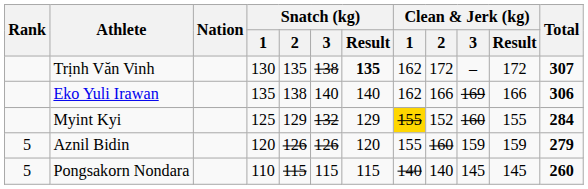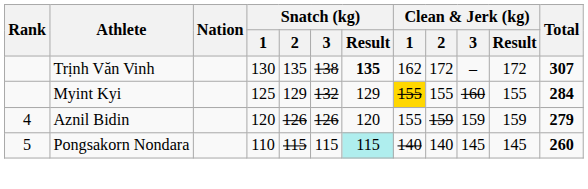 <table class="wikitable sortable" style="text-align:center;">
 <tr>
 <th rowspan=2>Rank</th>
 <th rowspan=2>Athlete</th>
 <th rowspan=2>Nation</th>
 <th colspan=4>Snatch (kg)</th>
 <th colspan=4>Clean & Jerk (kg)</th>
 <th rowspan=2>Total</th>
 </tr>
 <tr>
 <th>1</th>
 <th>2</th>
 <th>3</th>
 <th>Result</th>
 <th>1</th>
 <th>2</th>
 <th>3</th>
 <th>Result</th>
 </tr>
 <tr>
 <td></td>
 <td align=left>Trịnh Văn Vinh</td>
 <td align=left></td>
 <td>130</td>
 <td>135</td>
 <td><s>138</s></td>
 <td><strong>135</strong></td>
 <td>162</td>
 <td>172</td>
 <td>–</td>
 <td>172</td>
 <td><strong>307</strong></td>
 </tr>
 <tr>
 <td></td>
-<td align=left><a href='#'>Eko Yuli Irawan</a></td>
-<td align=left></td>
-<td>135</td>
-<td>138</td>
-<td>140</td>
-<td>140</td>
-<td>162</td>
-<td>166</td>
-<td><s>169</s></td>
-<td>166</td>
-<td><strong>306</strong></td>
-</tr>
-<tr>
-<td></td>
 <td align=left>Myint Kyi</td>
 <td align=left></td>
 <td>125</td>
 <td>129</td>
 <td><s>132</s></td>
 <td>129</td>
 <td style="background: gold;"><s>155</s></td>
-<td>152</td>
+<td>155</td>
 <td><s>160</s></td>
 <td>155</td>
 <td><strong>284</strong></td>
 </tr>
 <tr>
-<td>5</td>
+<td>4</td>
 <td align=left>Aznil Bidin</td>
 <td align=left></td>
 <td>120</td>
 <td><s>126</s></td>
 <td><s>126</s></td>
 <td>120</td>
 <td>155</td>
-<td><s>160</s></td>
+<td><s>159</s></td>
 <td>159</td>
 <td>159</td>
 <td><strong>279</strong></td>
 </tr>
 <tr>
 <td>5</td>
 <td align=left>Pongsakorn Nondara</td>
 <td align=left></td>
 <td>110</td>
 <td><s>115</s></td>
 <td>115</td>
-<td>115</td>
+<td style="background: paleturquoise;">115</td>
 <td><s>140</s></td>
 <td>140</td>
 <td>145</td>
 <td>145</td>
 <td><strong>260</strong></td>
 </tr>
 </table>
